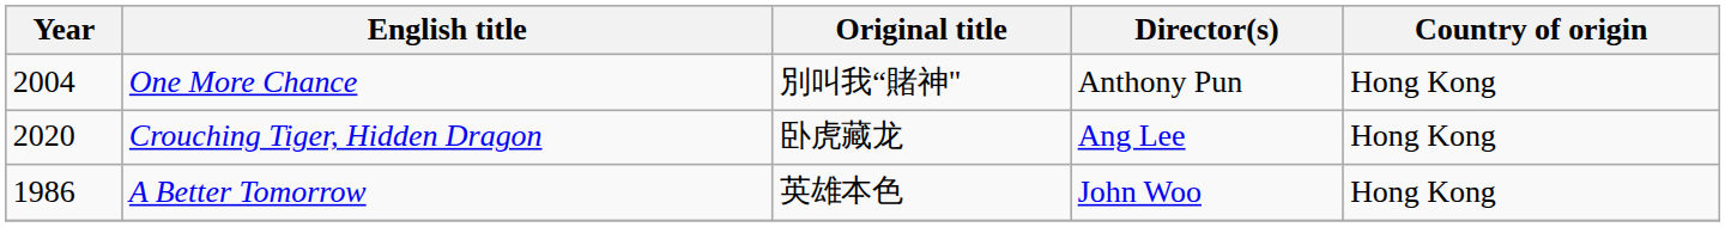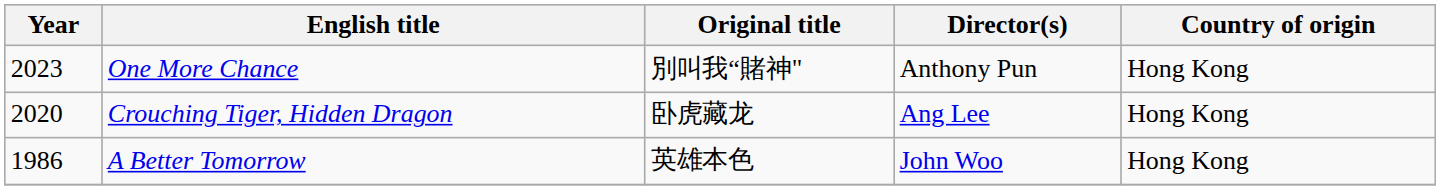 <table class="sortable wikitable" style="width:100%; margin-bottom:4px" cellpadding="5">
 <tr>
 <th scope="col">Year</th>
 <th scope="col">English title</th>
 <th scope="col">Original title</th>
 <th scope="col">Director(s)</th>
 <th scope="col">Country of origin</th>
 </tr>
 <tr>
-<td>2004</td>
+<td>2023</td>
 <td><em><a href='#'>One More Chance</a></em></td>
 <td>別叫我“賭神"</td>
 <td>Anthony Pun</td>
 <td>Hong Kong</td>
 </tr>
 <tr>
 <td>2020</td>
 <td><em><a href='#'>Crouching Tiger, Hidden Dragon</a></em></td>
 <td>卧虎藏龙</td>
 <td><a href='#'>Ang Lee</a></td>
 <td>Hong Kong</td>
 </tr>
 <tr>
 <td>1986</td>
 <td><em><a href='#'>A Better Tomorrow</a></em></td>
 <td>英雄本色</td>
 <td><a href='#'>John Woo</a></td>
 <td>Hong Kong</td>
 </tr>
 <tr>
 </tr>
 </table>
